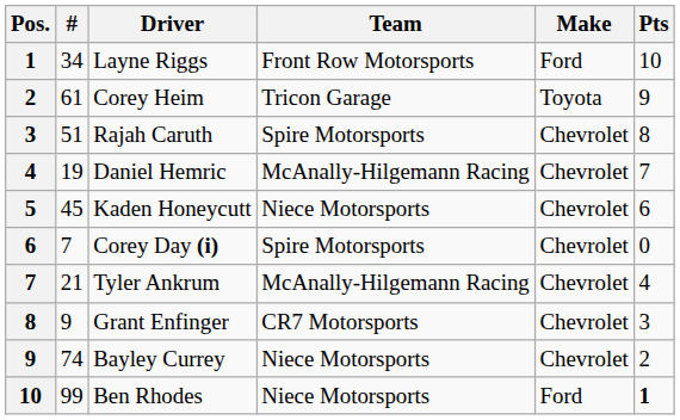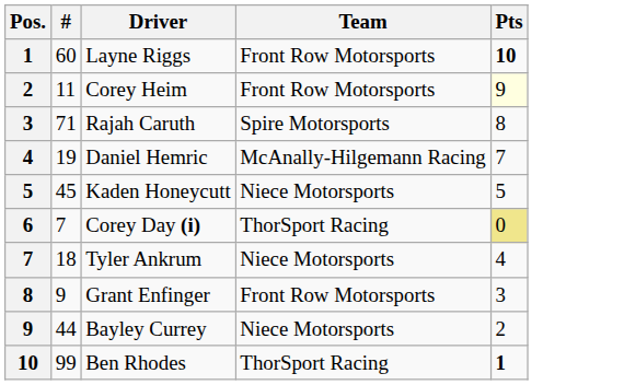 <table class="wikitable" style="font-size:95%">
 <tr>
 <th>Pos.</th>
 <th>#</th>
 <th>Driver</th>
 <th>Team</th>
-<th>Make</th>
 <th>Pts</th>
 </tr>
 <tr>
 <th>1</th>
-<td>34</td>
+<td>60</td>
 <td>Layne Riggs</td>
 <td>Front Row Motorsports</td>
-<td>Ford</td>
-<td>10</td>
+<td><strong>10</strong></td>
 </tr>
 <tr>
 <th>2</th>
-<td>61</td>
+<td>11</td>
 <td>Corey Heim</td>
-<td>Tricon Garage</td>
-<td>Toyota</td>
-<td>9</td>
+<td>Front Row Motorsports</td>
+<td style="background: lightyellow;">9</td>
 </tr>
 <tr>
 <th>3</th>
-<td>51</td>
+<td>71</td>
 <td>Rajah Caruth</td>
 <td>Spire Motorsports</td>
-<td>Chevrolet</td>
 <td>8</td>
 </tr>
 <tr>
 <th>4</th>
 <td>19</td>
 <td>Daniel Hemric</td>
 <td>McAnally-Hilgemann Racing</td>
-<td>Chevrolet</td>
 <td>7</td>
 </tr>
 <tr>
 <th>5</th>
 <td>45</td>
 <td>Kaden Honeycutt</td>
 <td>Niece Motorsports</td>
-<td>Chevrolet</td>
-<td>6</td>
+<td>5</td>
 </tr>
 <tr>
 <th>6</th>
 <td>7</td>
 <td>Corey Day <strong>(i)</strong></td>
-<td>Spire Motorsports</td>
-<td>Chevrolet</td>
-<td>0</td>
+<td>ThorSport Racing</td>
+<td style="background: khaki;">0</td>
 </tr>
 <tr>
 <th>7</th>
-<td>21</td>
+<td>18</td>
 <td>Tyler Ankrum</td>
-<td>McAnally-Hilgemann Racing</td>
-<td>Chevrolet</td>
+<td>Niece Motorsports</td>
 <td>4</td>
 </tr>
 <tr>
 <th>8</th>
 <td>9</td>
 <td>Grant Enfinger</td>
-<td>CR7 Motorsports</td>
-<td>Chevrolet</td>
+<td>Front Row Motorsports</td>
 <td>3</td>
 </tr>
 <tr>
 <th>9</th>
-<td>74</td>
+<td>44</td>
 <td>Bayley Currey</td>
 <td>Niece Motorsports</td>
-<td>Chevrolet</td>
 <td>2</td>
 </tr>
 <tr>
 <th>10</th>
 <td>99</td>
 <td>Ben Rhodes</td>
-<td>Niece Motorsports</td>
-<td>Ford</td>
+<td>ThorSport Racing</td>
 <td><strong>1</strong></td>
 </tr>
 </table>
